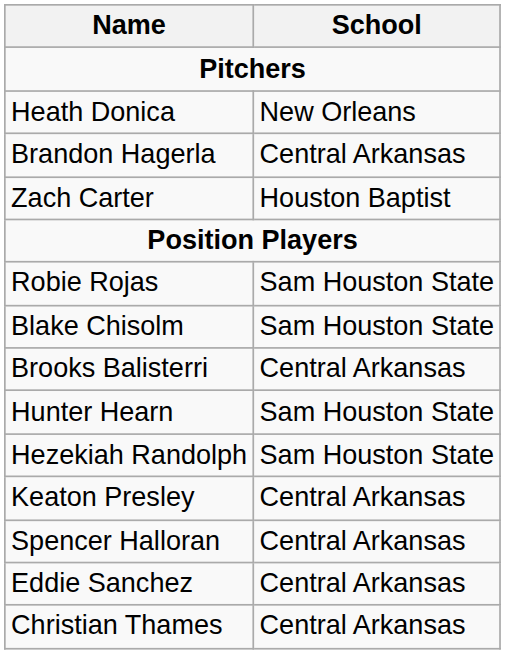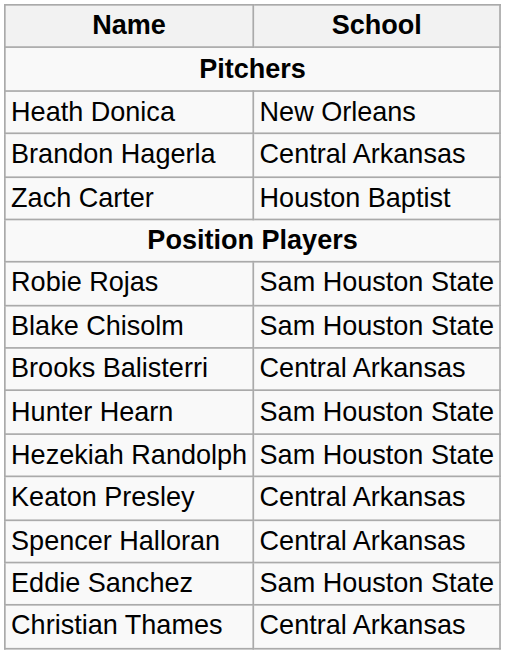 <table class=wikitable>
 <tr>
 <th>Name</th>
 <th>School</th>
 </tr>
 <tr>
 <td colspan=2 align=center><strong>Pitchers</strong></td>
 </tr>
 <tr>
 <td>Heath Donica</td>
 <td>New Orleans</td>
 </tr>
 <tr>
 <td>Brandon Hagerla</td>
 <td>Central Arkansas</td>
 </tr>
 <tr>
 <td>Zach Carter</td>
 <td>Houston Baptist</td>
 </tr>
 <tr>
 <td colspan=2 align=center><strong>Position Players</strong></td>
 </tr>
 <tr>
 <td>Robie Rojas</td>
 <td>Sam Houston State</td>
 </tr>
 <tr>
 <td>Blake Chisolm</td>
 <td>Sam Houston State</td>
 </tr>
 <tr>
 <td>Brooks Balisterri</td>
 <td>Central Arkansas</td>
 </tr>
 <tr>
 <td>Hunter Hearn</td>
 <td>Sam Houston State</td>
 </tr>
 <tr>
 <td>Hezekiah Randolph</td>
 <td>Sam Houston State</td>
 </tr>
 <tr>
 <td>Keaton Presley</td>
 <td>Central Arkansas</td>
 </tr>
 <tr>
 <td>Spencer Halloran</td>
 <td>Central Arkansas</td>
 </tr>
 <tr>
 <td>Eddie Sanchez</td>
-<td>Central Arkansas</td>
+<td>Sam Houston State</td>
 </tr>
 <tr>
 <td>Christian Thames</td>
 <td>Central Arkansas</td>
 </tr>
 </table>
